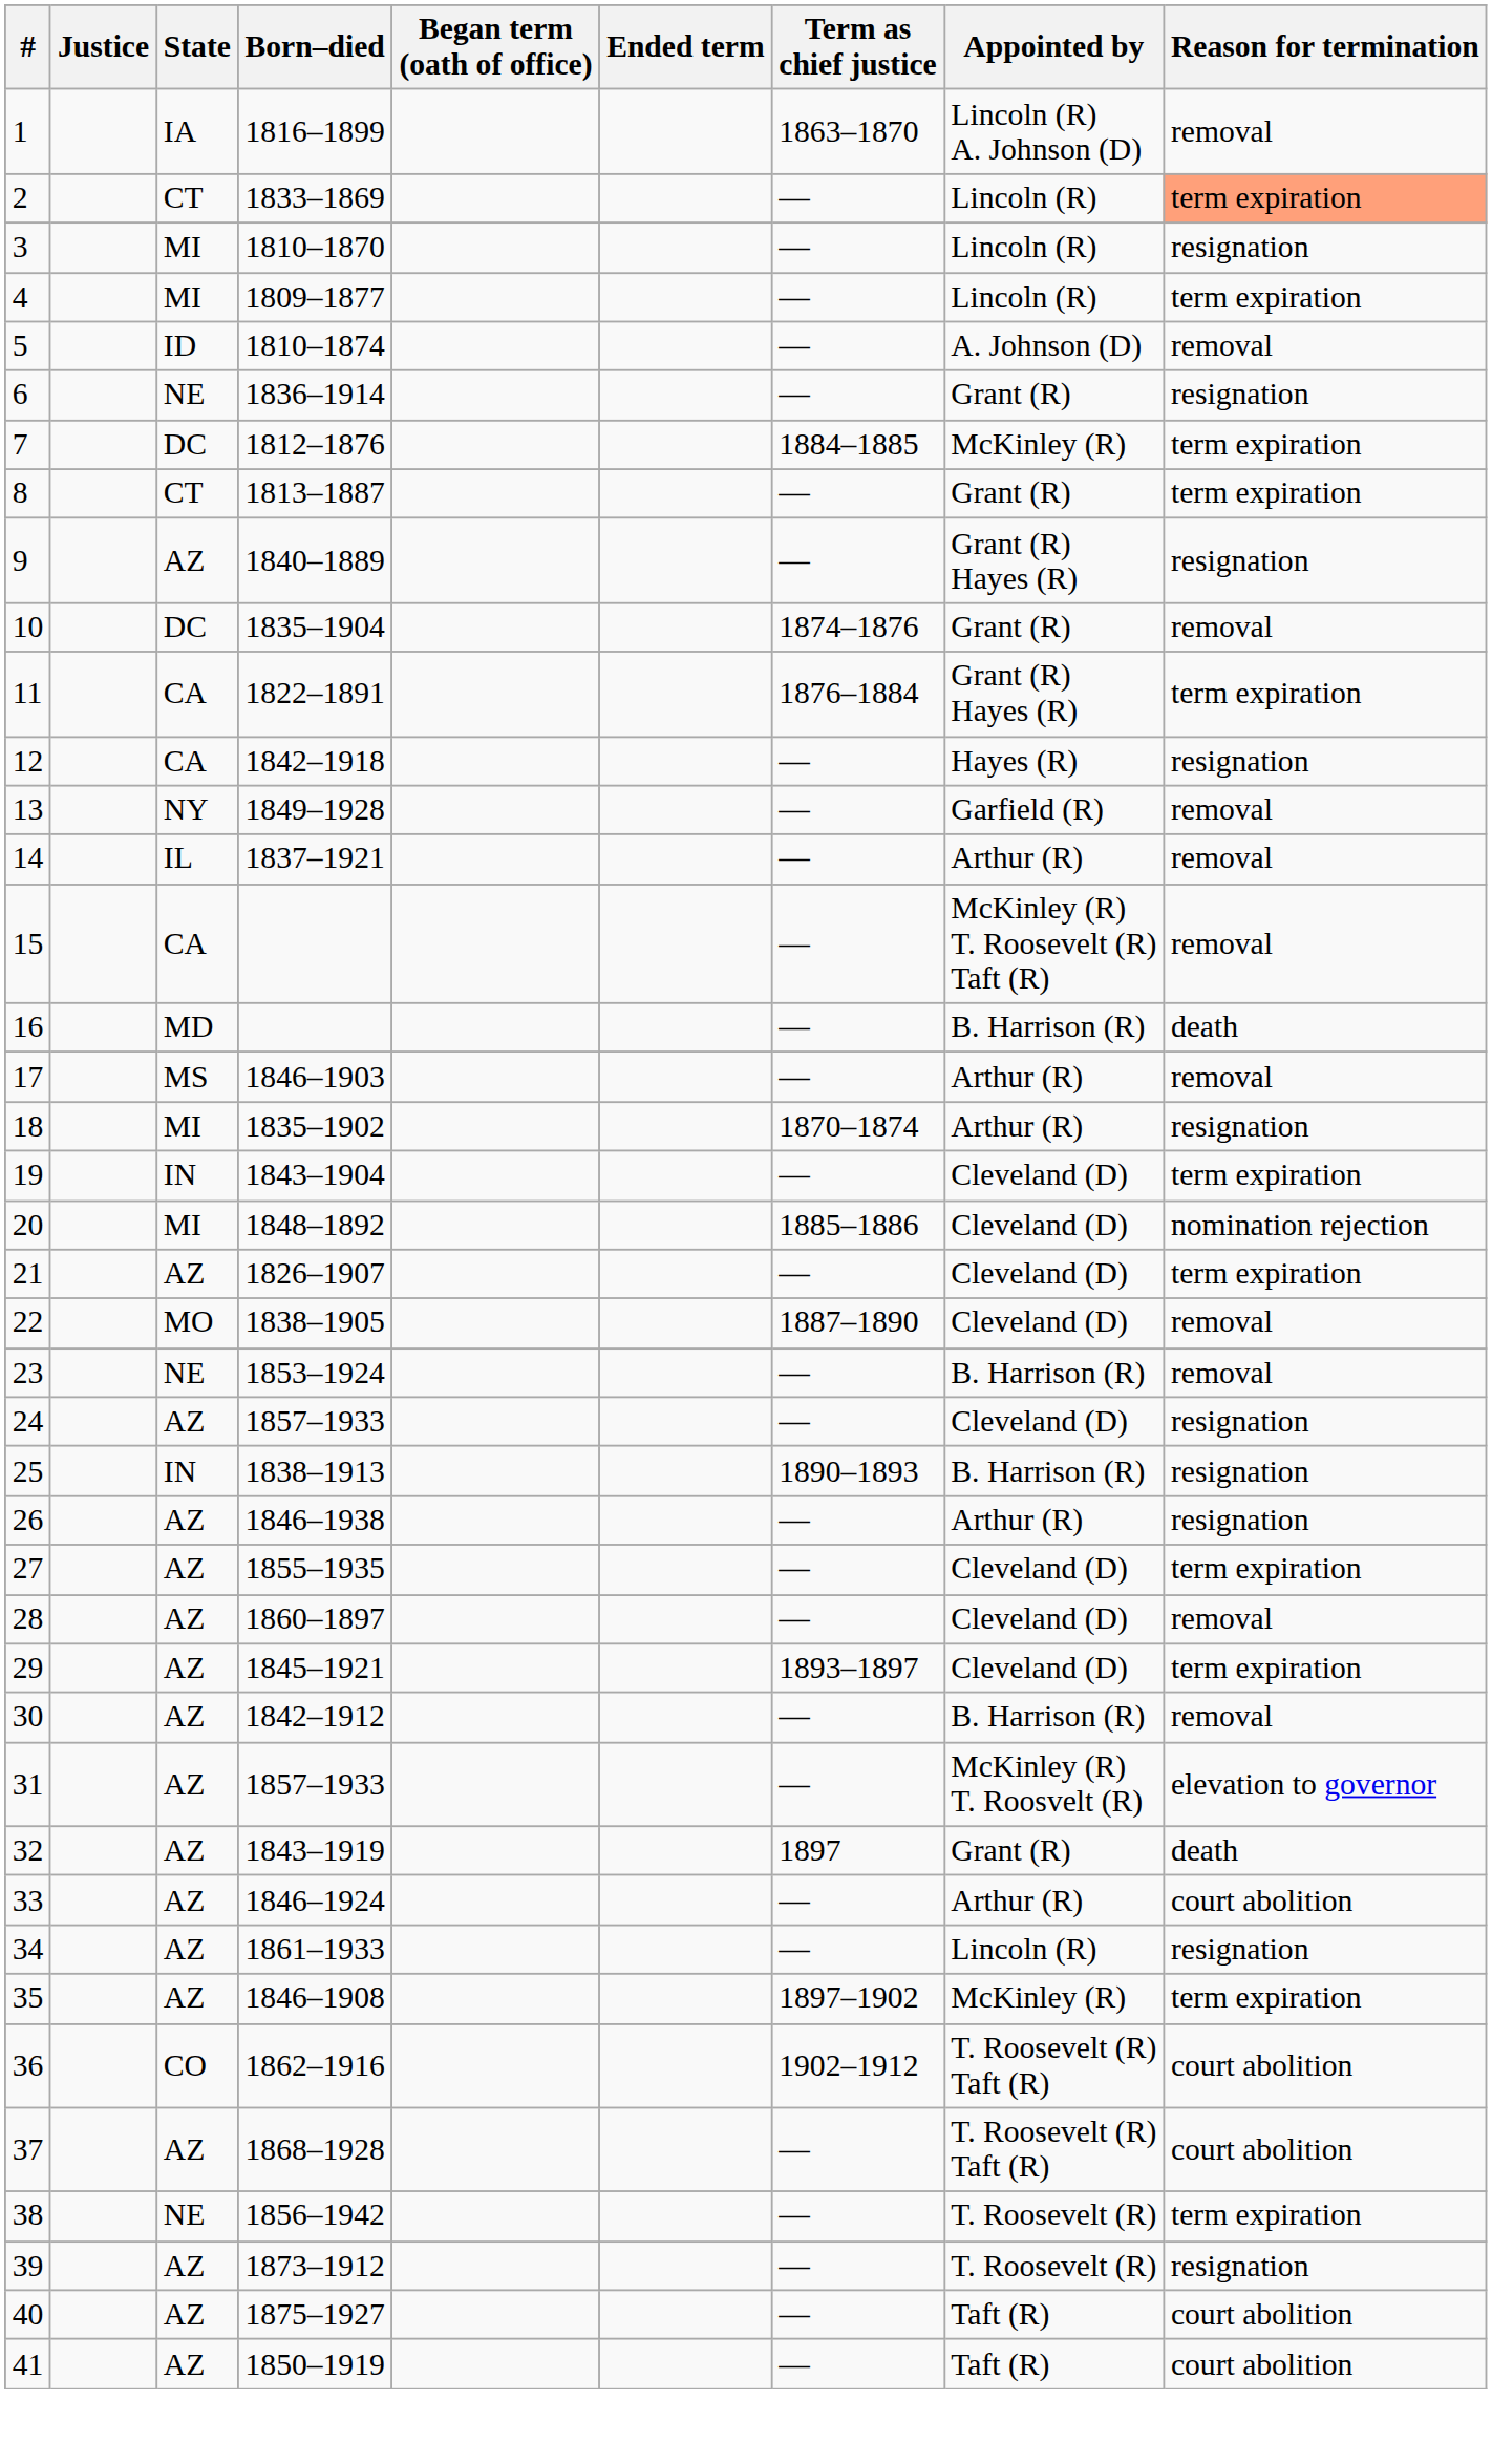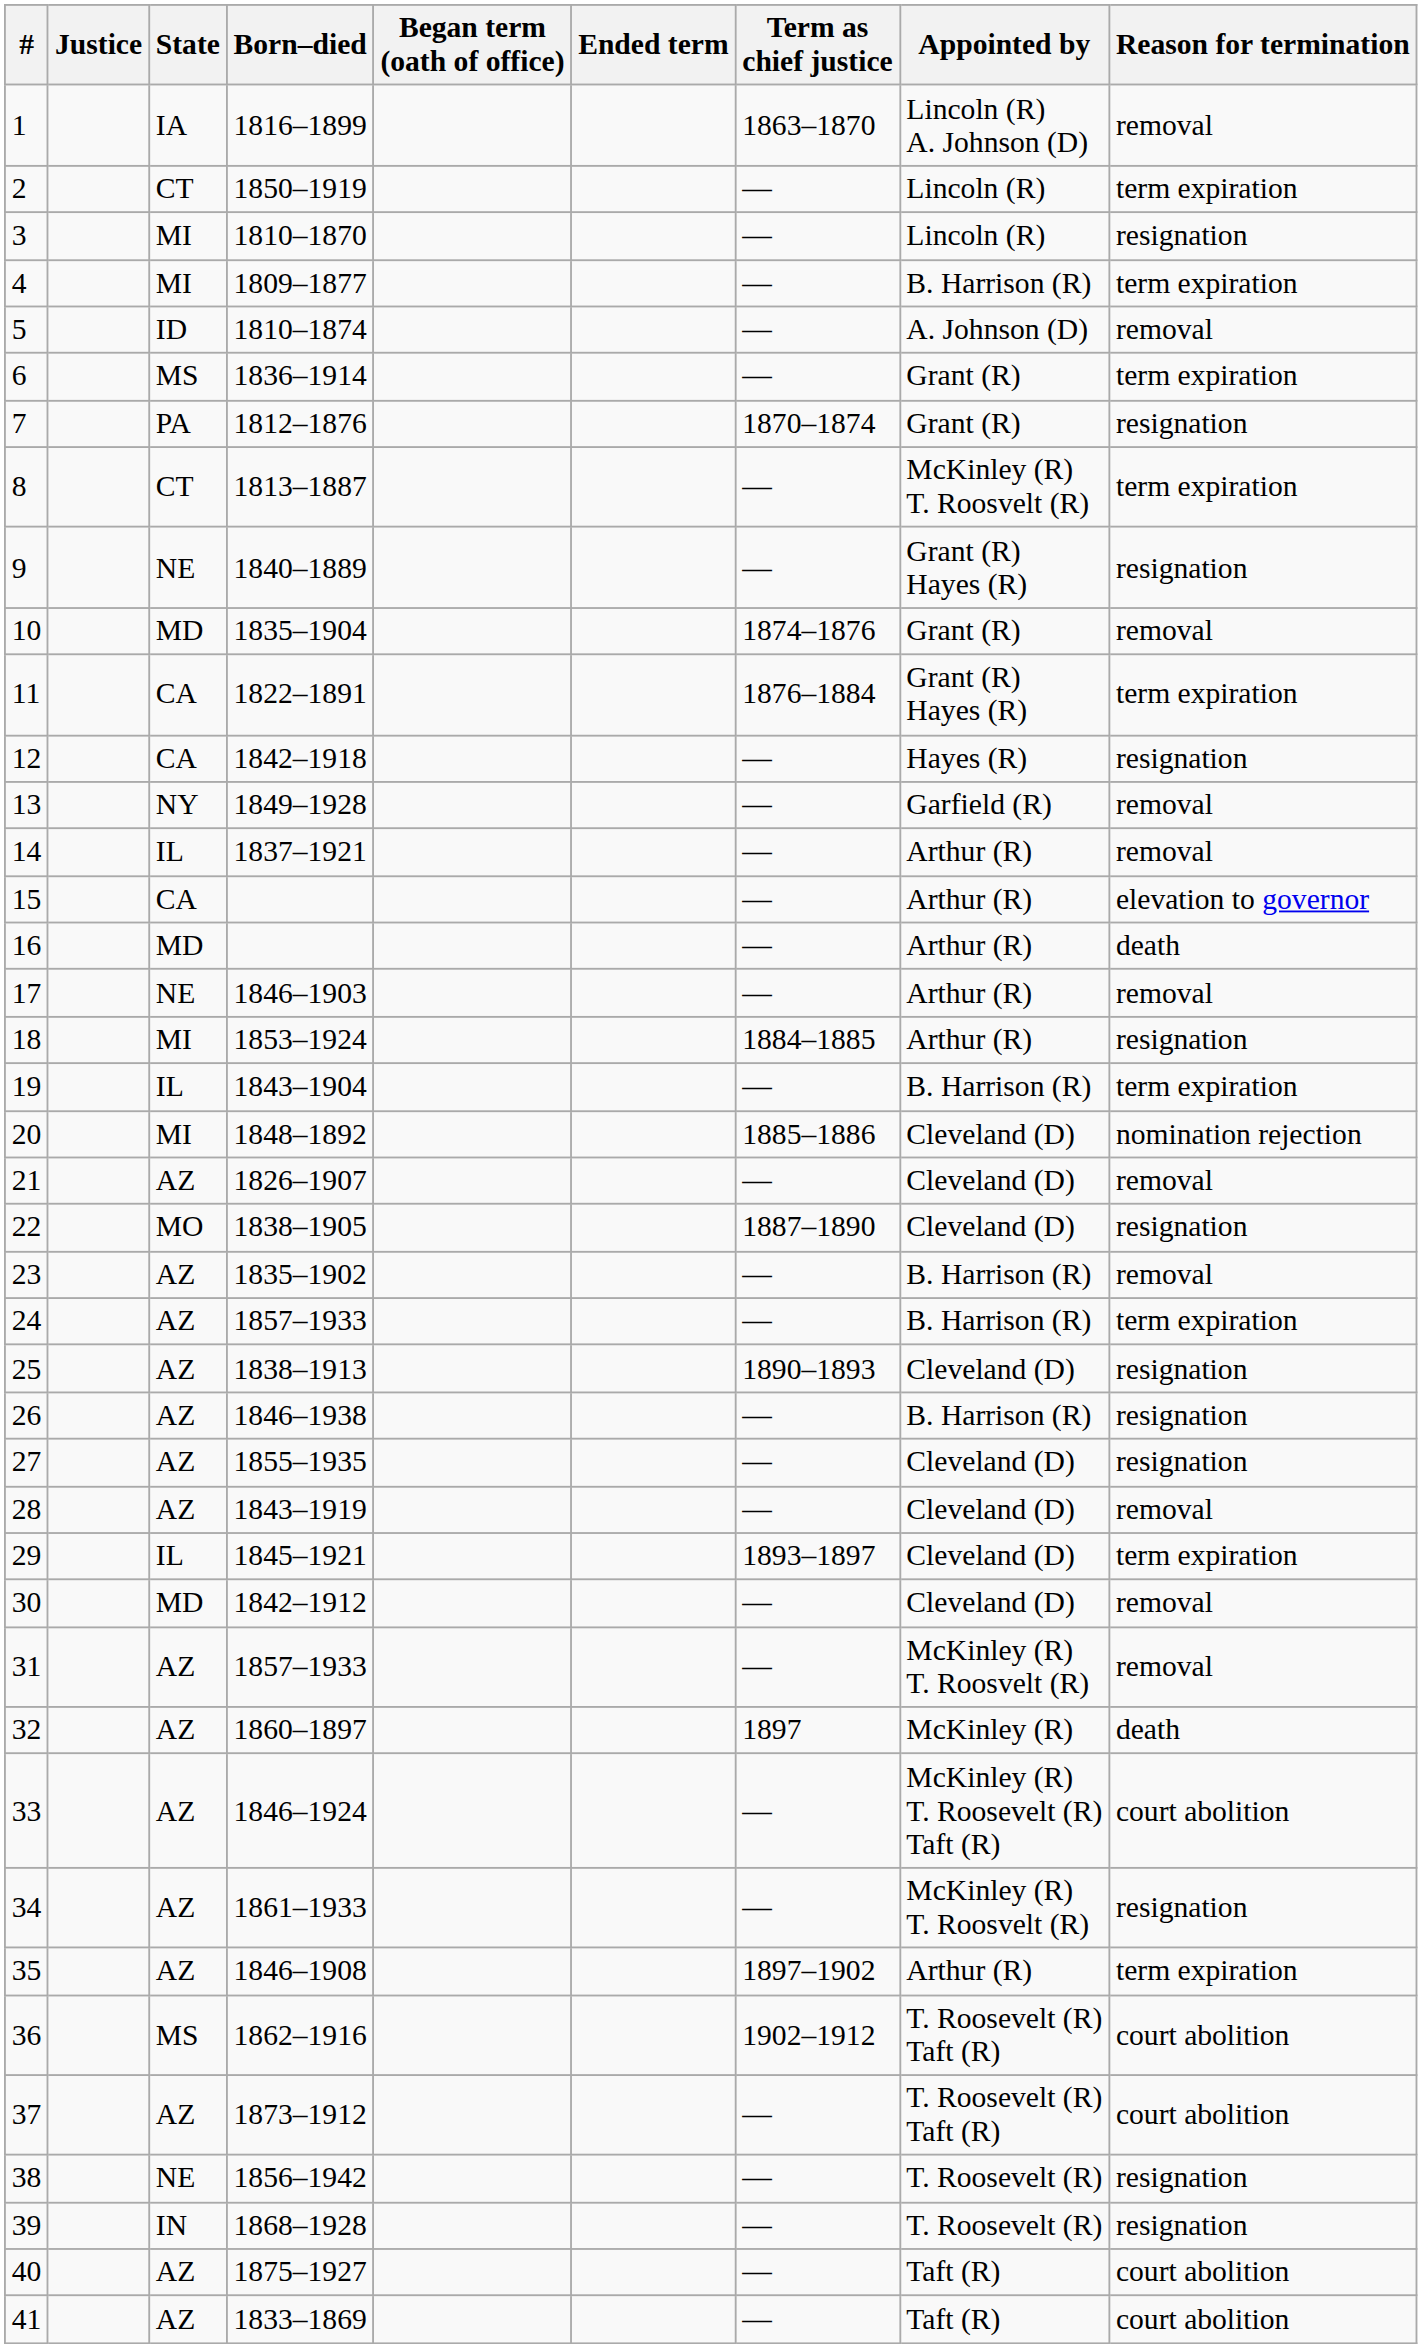 <table class="sortable wikitable">
 <tr>
 <th>#</th>
 <th>Justice</th>
 <th>State</th>
 <th>Born–died</th>
 <th>Began term<br>(oath of office)</th>
 <th>Ended term</th>
 <th>Term as<br>chief justice</th>
 <th>Appointed by</th>
 <th>Reason for termination</th>
 </tr>
 <tr>
 <td>1</td>
 <td></td>
 <td>IA</td>
 <td>1816–1899</td>
 <td></td>
 <td></td>
 <td>1863–1870</td>
 <td>Lincoln (R)<br>A. Johnson (D)</td>
 <td>removal</td>
 </tr>
 <tr>
 <td>2</td>
 <td></td>
 <td>CT</td>
-<td>1833–1869</td>
+<td>1850–1919</td>
 <td></td>
 <td></td>
 <td>—</td>
 <td>Lincoln (R)</td>
-<td style="background: lightsalmon;">term expiration</td>
+<td>term expiration</td>
 </tr>
 <tr>
 <td>3</td>
 <td></td>
 <td>MI</td>
 <td>1810–1870</td>
 <td></td>
 <td></td>
 <td>—</td>
 <td>Lincoln (R)</td>
 <td>resignation</td>
 </tr>
 <tr>
 <td>4</td>
 <td></td>
 <td>MI</td>
 <td>1809–1877</td>
 <td></td>
 <td></td>
 <td>—</td>
-<td>Lincoln (R)</td>
+<td>B. Harrison (R)</td>
 <td>term expiration</td>
 </tr>
 <tr>
 <td>5</td>
 <td></td>
 <td>ID</td>
 <td>1810–1874</td>
 <td></td>
 <td></td>
 <td>—</td>
 <td>A. Johnson (D)</td>
 <td>removal</td>
 </tr>
 <tr>
 <td>6</td>
 <td></td>
-<td>NE</td>
+<td>MS</td>
 <td>1836–1914</td>
 <td></td>
 <td></td>
 <td>—</td>
 <td>Grant (R)</td>
-<td>resignation</td>
+<td>term expiration</td>
 </tr>
 <tr>
 <td>7</td>
 <td></td>
-<td>DC</td>
+<td>PA</td>
 <td>1812–1876</td>
 <td></td>
 <td></td>
-<td>1884–1885</td>
-<td>McKinley (R)</td>
-<td>term expiration</td>
+<td>1870–1874</td>
+<td>Grant (R)</td>
+<td>resignation</td>
 </tr>
 <tr>
 <td>8</td>
 <td></td>
 <td>CT</td>
 <td>1813–1887</td>
 <td></td>
 <td></td>
 <td>—</td>
-<td>Grant (R)</td>
+<td>McKinley (R)<br>T. Roosvelt (R)</td>
 <td>term expiration</td>
 </tr>
 <tr>
 <td>9</td>
 <td></td>
-<td>AZ</td>
+<td>NE</td>
 <td>1840–1889</td>
 <td></td>
 <td></td>
 <td>—</td>
 <td>Grant (R)<br>Hayes (R)</td>
 <td>resignation</td>
 </tr>
 <tr>
 <td>10</td>
 <td></td>
-<td>DC</td>
+<td>MD</td>
 <td>1835–1904</td>
 <td></td>
 <td></td>
 <td>1874–1876</td>
 <td>Grant (R)</td>
 <td>removal</td>
 </tr>
 <tr>
 <td>11</td>
 <td></td>
 <td>CA</td>
 <td>1822–1891</td>
 <td></td>
 <td></td>
 <td>1876–1884</td>
 <td>Grant (R)<br>Hayes (R)</td>
 <td>term expiration</td>
 </tr>
 <tr>
 <td>12</td>
 <td></td>
 <td>CA</td>
 <td>1842–1918</td>
 <td></td>
 <td></td>
 <td>—</td>
 <td>Hayes (R)</td>
 <td>resignation</td>
 </tr>
 <tr>
 <td>13</td>
 <td></td>
 <td>NY</td>
 <td>1849–1928</td>
 <td></td>
 <td></td>
 <td>—</td>
 <td>Garfield (R)</td>
 <td>removal</td>
 </tr>
 <tr>
 <td>14</td>
 <td></td>
 <td>IL</td>
 <td>1837–1921</td>
 <td></td>
 <td></td>
 <td>—</td>
 <td>Arthur (R)</td>
 <td>removal</td>
 </tr>
 <tr>
 <td>15</td>
 <td></td>
 <td>CA</td>
 <td></td>
 <td></td>
 <td></td>
 <td>—</td>
-<td>McKinley (R)<br>T. Roosevelt (R)<br>Taft (R)</td>
-<td>removal</td>
+<td>Arthur (R)</td>
+<td>elevation to <a href='#'>governor</a></td>
 </tr>
 <tr>
 <td>16</td>
 <td></td>
 <td>MD</td>
 <td></td>
 <td></td>
 <td></td>
 <td>—</td>
-<td>B. Harrison (R)</td>
+<td>Arthur (R)</td>
 <td>death</td>
 </tr>
 <tr>
 <td>17</td>
 <td></td>
-<td>MS</td>
+<td>NE</td>
 <td>1846–1903</td>
 <td></td>
 <td></td>
 <td>—</td>
 <td>Arthur (R)</td>
 <td>removal</td>
 </tr>
 <tr>
 <td>18</td>
 <td></td>
 <td>MI</td>
-<td>1835–1902</td>
+<td>1853–1924</td>
 <td></td>
 <td></td>
-<td>1870–1874</td>
+<td>1884–1885</td>
 <td>Arthur (R)</td>
 <td>resignation</td>
 </tr>
 <tr>
 <td>19</td>
 <td></td>
-<td>IN</td>
+<td>IL</td>
 <td>1843–1904</td>
 <td></td>
 <td></td>
 <td>—</td>
-<td>Cleveland (D)</td>
+<td>B. Harrison (R)</td>
 <td>term expiration</td>
 </tr>
 <tr>
 <td>20</td>
 <td></td>
 <td>MI</td>
 <td>1848–1892</td>
 <td></td>
 <td></td>
 <td>1885–1886</td>
 <td>Cleveland (D)</td>
 <td>nomination rejection</td>
 </tr>
 <tr>
 <td>21</td>
 <td></td>
 <td>AZ</td>
 <td>1826–1907</td>
 <td></td>
 <td></td>
 <td>—</td>
 <td>Cleveland (D)</td>
-<td>term expiration</td>
+<td>removal</td>
 </tr>
 <tr>
 <td>22</td>
 <td></td>
 <td>MO</td>
 <td>1838–1905</td>
 <td></td>
 <td></td>
 <td>1887–1890</td>
 <td>Cleveland (D)</td>
-<td>removal</td>
+<td>resignation</td>
 </tr>
 <tr>
 <td>23</td>
 <td></td>
-<td>NE</td>
-<td>1853–1924</td>
+<td>AZ</td>
+<td>1835–1902</td>
 <td></td>
 <td></td>
 <td>—</td>
 <td>B. Harrison (R)</td>
 <td>removal</td>
 </tr>
 <tr>
 <td>24</td>
 <td></td>
 <td>AZ</td>
 <td>1857–1933</td>
 <td></td>
 <td></td>
 <td>—</td>
-<td>Cleveland (D)</td>
-<td>resignation</td>
+<td>B. Harrison (R)</td>
+<td>term expiration</td>
 </tr>
 <tr>
 <td>25</td>
 <td></td>
-<td>IN</td>
+<td>AZ</td>
 <td>1838–1913</td>
 <td></td>
 <td></td>
 <td>1890–1893</td>
-<td>B. Harrison (R)</td>
+<td>Cleveland (D)</td>
 <td>resignation</td>
 </tr>
 <tr>
 <td>26</td>
 <td></td>
 <td>AZ</td>
 <td>1846–1938</td>
 <td></td>
 <td></td>
 <td>—</td>
-<td>Arthur (R)</td>
+<td>B. Harrison (R)</td>
 <td>resignation</td>
 </tr>
 <tr>
 <td>27</td>
 <td></td>
 <td>AZ</td>
 <td>1855–1935</td>
 <td></td>
 <td></td>
 <td>—</td>
 <td>Cleveland (D)</td>
-<td>term expiration</td>
+<td>resignation</td>
 </tr>
 <tr>
 <td>28</td>
 <td></td>
 <td>AZ</td>
-<td>1860–1897</td>
+<td>1843–1919</td>
 <td></td>
 <td></td>
 <td>—</td>
 <td>Cleveland (D)</td>
 <td>removal</td>
 </tr>
 <tr>
 <td>29</td>
 <td></td>
-<td>AZ</td>
+<td>IL</td>
 <td>1845–1921</td>
 <td></td>
 <td></td>
 <td>1893–1897</td>
 <td>Cleveland (D)</td>
 <td>term expiration</td>
 </tr>
 <tr>
 <td>30</td>
 <td></td>
-<td>AZ</td>
+<td>MD</td>
 <td>1842–1912</td>
 <td></td>
 <td></td>
 <td>—</td>
-<td>B. Harrison (R)</td>
+<td>Cleveland (D)</td>
 <td>removal</td>
 </tr>
 <tr>
 <td>31</td>
 <td></td>
 <td>AZ</td>
 <td>1857–1933</td>
 <td></td>
 <td></td>
 <td>—</td>
 <td>McKinley (R)<br>T. Roosvelt (R)</td>
-<td>elevation to <a href='#'>governor</a></td>
+<td>removal</td>
 </tr>
 <tr>
 <td>32</td>
 <td></td>
 <td>AZ</td>
-<td>1843–1919</td>
+<td>1860–1897</td>
 <td></td>
 <td></td>
 <td>1897</td>
-<td>Grant (R)</td>
+<td>McKinley (R)</td>
 <td>death</td>
 </tr>
 <tr>
 <td>33</td>
 <td></td>
 <td>AZ</td>
 <td>1846–1924</td>
 <td></td>
 <td></td>
 <td>—</td>
-<td>Arthur (R)</td>
+<td>McKinley (R)<br>T. Roosevelt (R)<br>Taft (R)</td>
 <td>court abolition</td>
 </tr>
 <tr>
 <td>34</td>
 <td></td>
 <td>AZ</td>
 <td>1861–1933</td>
 <td></td>
 <td></td>
 <td>—</td>
-<td>Lincoln (R)</td>
+<td>McKinley (R)<br>T. Roosvelt (R)</td>
 <td>resignation</td>
 </tr>
 <tr>
 <td>35</td>
 <td></td>
 <td>AZ</td>
 <td>1846–1908</td>
 <td></td>
 <td></td>
 <td>1897–1902</td>
-<td>McKinley (R)</td>
+<td>Arthur (R)</td>
 <td>term expiration</td>
 </tr>
 <tr>
 <td>36</td>
 <td></td>
-<td>CO</td>
+<td>MS</td>
 <td>1862–1916</td>
 <td></td>
 <td></td>
 <td>1902–1912</td>
 <td>T. Roosevelt (R)<br>Taft (R)</td>
 <td>court abolition</td>
 </tr>
 <tr>
 <td>37</td>
 <td></td>
 <td>AZ</td>
-<td>1868–1928</td>
+<td>1873–1912</td>
 <td></td>
 <td></td>
 <td>—</td>
 <td>T. Roosevelt (R)<br>Taft (R)</td>
 <td>court abolition</td>
 </tr>
 <tr>
 <td>38</td>
 <td></td>
 <td>NE</td>
 <td>1856–1942</td>
 <td></td>
 <td></td>
 <td>—</td>
 <td>T. Roosevelt (R)</td>
-<td>term expiration</td>
+<td>resignation</td>
 </tr>
 <tr>
 <td>39</td>
 <td></td>
-<td>AZ</td>
-<td>1873–1912</td>
+<td>IN</td>
+<td>1868–1928</td>
 <td></td>
 <td></td>
 <td>—</td>
 <td>T. Roosevelt (R)</td>
 <td>resignation</td>
 </tr>
 <tr>
 <td>40</td>
 <td></td>
 <td>AZ</td>
 <td>1875–1927</td>
 <td></td>
 <td></td>
 <td>—</td>
 <td>Taft (R)</td>
 <td>court abolition</td>
 </tr>
 <tr>
 <td>41</td>
 <td></td>
 <td>AZ</td>
-<td>1850–1919</td>
+<td>1833–1869</td>
 <td></td>
 <td></td>
 <td>—</td>
 <td>Taft (R)</td>
 <td>court abolition</td>
 </tr>
 </table>
